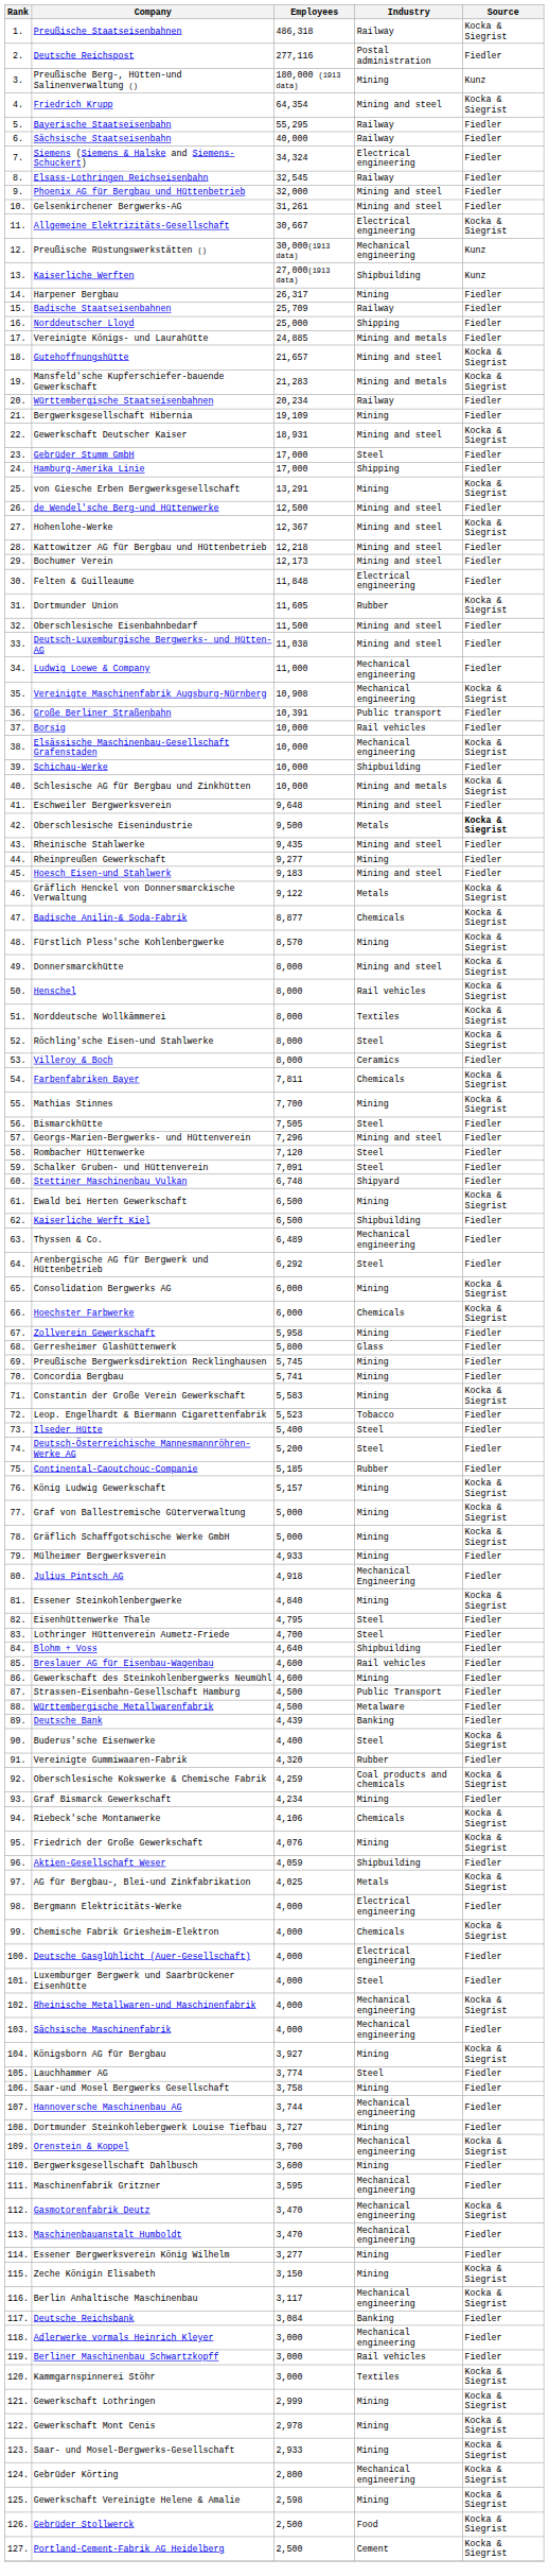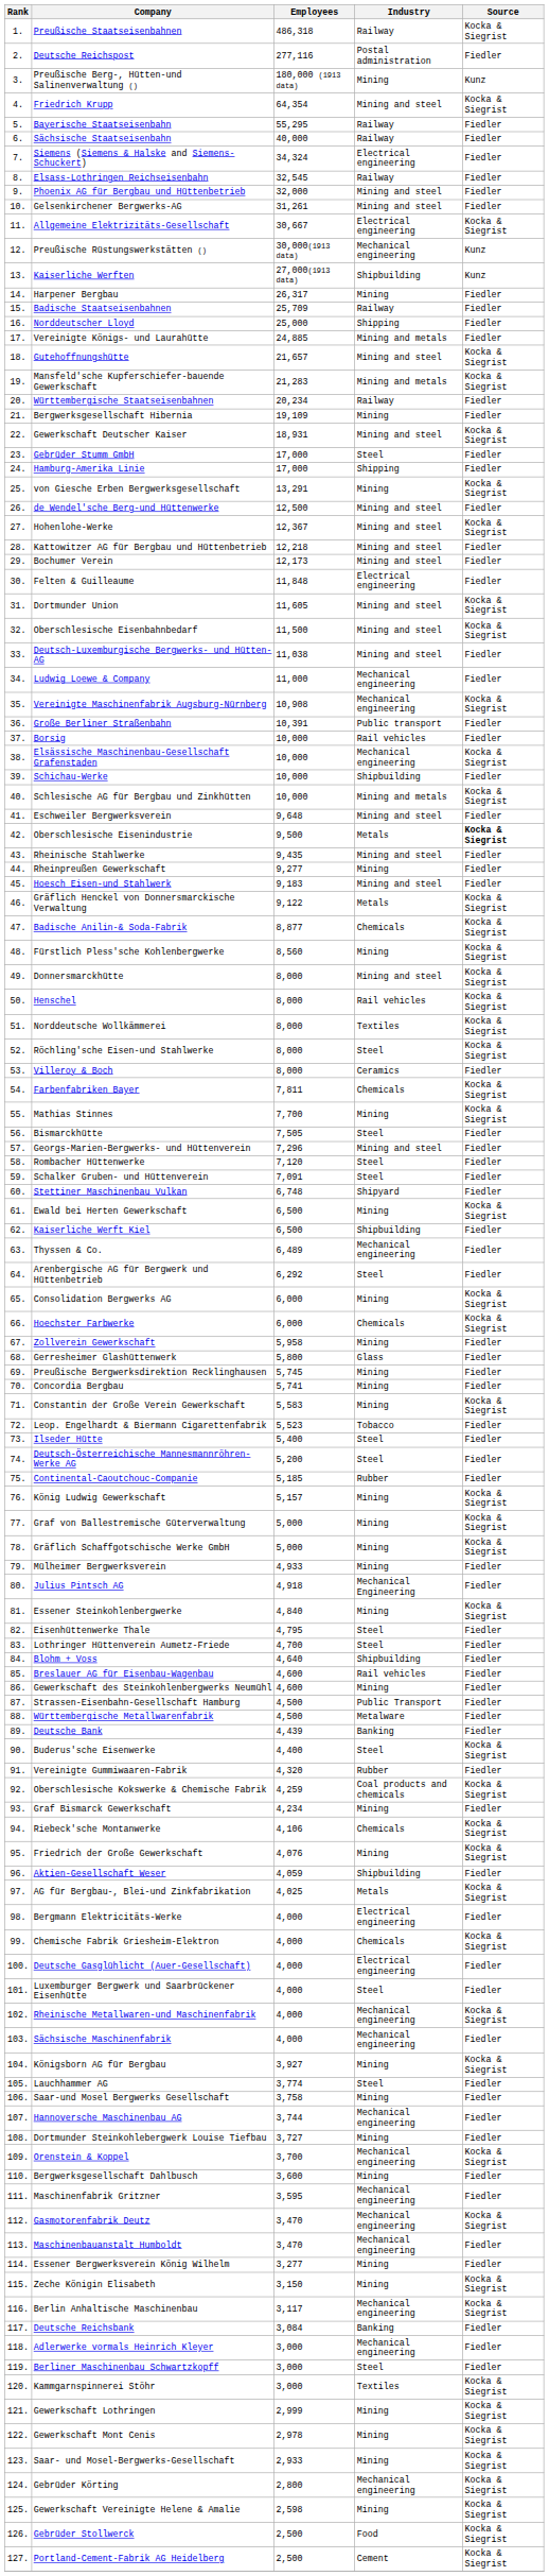 <table class="wikitable sortable" width="90%" style="background:#ffffff;">
 <tr>
 <th width="5%">Rank</th>
 <th width="45%">Company</th>
 <th width="15%">Employees</th>
 <th width="20%">Industry</th>
 <th width="15%">Source</th>
 </tr>
 <tr>
 <td align="center">1.</td>
 <td><a href='#'>Preußische Staatseisenbahnen</a></td>
 <td>486,318</td>
 <td>Railway</td>
 <td>Kocka & Siegrist</td>
 </tr>
 <tr>
 <td align="center">2.</td>
 <td><a href='#'>Deutsche Reichspost</a></td>
 <td>277,116</td>
 <td>Postal administration</td>
 <td>Fiedler</td>
 </tr>
 <tr>
 <td align="center">3.</td>
 <td>Preußische Berg-, Hütten-und Salinenverwaltung <small>()</small></td>
 <td>180,000 <small>(1913 data)</small></td>
 <td>Mining</td>
 <td>Kunz</td>
 </tr>
 <tr>
 <td align="center">4.</td>
 <td><a href='#'>Friedrich Krupp</a></td>
 <td>64,354</td>
 <td>Mining and steel</td>
 <td>Kocka & Siegrist</td>
 </tr>
 <tr>
 <td align="center">5.</td>
 <td><a href='#'>Bayerische Staatseisenbahn</a></td>
 <td>55,295</td>
 <td>Railway</td>
 <td>Fiedler</td>
 </tr>
 <tr>
 <td align="center">6.</td>
 <td><a href='#'>Sächsische Staatseisenbahn</a></td>
 <td>40,000</td>
 <td>Railway</td>
 <td>Fiedler</td>
 </tr>
 <tr>
 <td align="center">7.</td>
 <td><a href='#'>Siemens</a> (<a href='#'>Siemens & Halske</a> and <a href='#'>Siemens-Schuckert</a>)</td>
 <td>34,324</td>
 <td>Electrical engineering</td>
 <td>Fiedler</td>
 </tr>
 <tr>
 <td align="center">8.</td>
 <td><a href='#'>Elsass-Lothringen Reichseisenbahn</a></td>
 <td>32,545</td>
 <td>Railway</td>
 <td>Fiedler</td>
 </tr>
 <tr>
 <td align="center">9.</td>
 <td><a href='#'>Phoenix AG für Bergbau und Hüttenbetrieb</a></td>
 <td>32,000</td>
 <td>Mining and steel</td>
 <td>Fiedler</td>
 </tr>
 <tr>
 <td align="center">10.</td>
 <td>Gelsenkirchener Bergwerks-AG</td>
 <td>31,261</td>
 <td>Mining and steel</td>
 <td>Fiedler</td>
 </tr>
 <tr>
 <td align="center">11.</td>
 <td><a href='#'>Allgemeine Elektrizitäts-Gesellschaft</a></td>
 <td>30,667</td>
 <td>Electrical engineering</td>
 <td>Kocka & Siegrist</td>
 </tr>
 <tr>
 <td align="center">12.</td>
 <td>Preußische Rüstungswerkstätten <small>()</small></td>
 <td>30,000<small>(1913 data)</small></td>
 <td>Mechanical engineering</td>
 <td>Kunz</td>
 </tr>
 <tr>
 <td align="center">13.</td>
 <td><a href='#'>Kaiserliche Werften</a></td>
 <td>27,000<small>(1913 data)</small></td>
 <td>Shipbuilding</td>
 <td>Kunz</td>
 </tr>
 <tr>
 <td align="center">14.</td>
 <td>Harpener Bergbau</td>
 <td>26,317</td>
 <td>Mining</td>
 <td>Fiedler</td>
 </tr>
 <tr>
 <td align="center">15.</td>
 <td><a href='#'>Badische Staatseisenbahnen</a></td>
 <td>25,709</td>
 <td>Railway</td>
 <td>Fiedler</td>
 </tr>
 <tr>
 <td align="center">16.</td>
 <td><a href='#'>Norddeutscher Lloyd</a></td>
 <td>25,000</td>
 <td>Shipping</td>
 <td>Fiedler</td>
 </tr>
 <tr>
 <td align="center">17.</td>
 <td>Vereinigte Königs- und Laurahütte</td>
 <td>24,885</td>
 <td>Mining and metals</td>
 <td>Fiedler</td>
 </tr>
 <tr>
 <td align="center">18.</td>
 <td><a href='#'>Gutehoffnungshütte</a></td>
 <td>21,657</td>
 <td>Mining and steel</td>
 <td>Kocka & Siegrist</td>
 </tr>
 <tr>
 <td align="center">19.</td>
 <td>Mansfeld'sche Kupferschiefer-bauende Gewerkschaft</td>
 <td>21,283</td>
 <td>Mining and metals</td>
 <td>Kocka & Siegrist</td>
 </tr>
 <tr>
 <td align="center">20.</td>
 <td><a href='#'>Württembergische Staatseisenbahnen</a></td>
 <td>20,234</td>
 <td>Railway</td>
 <td>Fiedler</td>
 </tr>
 <tr>
 <td align="center">21.</td>
 <td>Bergwerksgesellschaft Hibernia</td>
 <td>19,109</td>
 <td>Mining</td>
 <td>Fiedler</td>
 </tr>
 <tr>
 <td align="center">22.</td>
 <td>Gewerkschaft Deutscher Kaiser</td>
 <td>18,931</td>
 <td>Mining and steel</td>
 <td>Kocka & Siegrist</td>
 </tr>
 <tr>
 <td align="center">23.</td>
 <td><a href='#'>Gebrüder Stumm GmbH</a></td>
 <td>17,000</td>
 <td>Steel</td>
 <td>Fiedler</td>
 </tr>
 <tr>
 <td align="center">24.</td>
 <td><a href='#'>Hamburg-Amerika Linie</a></td>
 <td>17,000</td>
 <td>Shipping</td>
 <td>Fiedler</td>
 </tr>
 <tr>
 <td align="center">25.</td>
 <td>von Giesche Erben Bergwerksgesellschaft</td>
 <td>13,291</td>
 <td>Mining</td>
 <td>Kocka & Siegrist</td>
 </tr>
 <tr>
 <td align="center">26.</td>
 <td><a href='#'>de Wendel'sche Berg-und Hüttenwerke</a></td>
 <td>12,500</td>
 <td>Mining and steel</td>
 <td>Fiedler</td>
 </tr>
 <tr>
 <td align="center">27.</td>
 <td>Hohenlohe-Werke</td>
 <td>12,367</td>
 <td>Mining and steel</td>
 <td>Kocka & Siegrist</td>
 </tr>
 <tr>
 <td align="center">28.</td>
 <td>Kattowitzer AG für Bergbau und Hüttenbetrieb</td>
 <td>12,218</td>
 <td>Mining and steel</td>
 <td>Fiedler</td>
 </tr>
 <tr>
 <td align="center">29.</td>
 <td>Bochumer Verein</td>
 <td>12,173</td>
 <td>Mining and steel</td>
 <td>Fiedler</td>
 </tr>
 <tr>
 <td align="center">30.</td>
 <td>Felten & Guilleaume</td>
 <td>11,848</td>
 <td>Electrical engineering</td>
 <td>Fiedler</td>
 </tr>
 <tr>
 <td align="center">31.</td>
 <td>Dortmunder Union</td>
 <td>11,605</td>
-<td>Rubber</td>
+<td>Mining and steel</td>
 <td>Kocka & Siegrist</td>
 </tr>
 <tr>
 <td align="center">32.</td>
 <td>Oberschlesische Eisenbahnbedarf</td>
 <td>11,500</td>
 <td>Mining and steel</td>
-<td>Fiedler</td>
+<td>Kocka & Siegrist</td>
 </tr>
 <tr>
 <td align="center">33.</td>
 <td><a href='#'>Deutsch-Luxemburgische Bergwerks- und Hütten-AG</a></td>
 <td>11,038</td>
 <td>Mining and steel</td>
 <td>Fiedler</td>
 </tr>
 <tr>
 <td align="center">34.</td>
 <td><a href='#'>Ludwig Loewe & Company</a></td>
 <td>11,000</td>
 <td>Mechanical engineering</td>
 <td>Fiedler</td>
 </tr>
 <tr>
 <td align="center">35.</td>
 <td><a href='#'>Vereinigte Maschinenfabrik Augsburg-Nürnberg</a></td>
 <td>10,908</td>
 <td>Mechanical engineering</td>
 <td>Kocka & Siegrist</td>
 </tr>
 <tr>
 <td align="center">36.</td>
 <td><a href='#'>Große Berliner Straßenbahn</a></td>
 <td>10,391</td>
 <td>Public transport</td>
 <td>Fiedler</td>
 </tr>
 <tr>
 <td align="center">37.</td>
 <td><a href='#'>Borsig</a></td>
 <td>10,000</td>
 <td>Rail vehicles</td>
 <td>Fiedler</td>
 </tr>
 <tr>
 <td align="center">38.</td>
 <td><a href='#'>Elsässische Maschinenbau-Gesellschaft Grafenstaden</a></td>
 <td>10,000</td>
 <td>Mechanical engineering</td>
 <td>Kocka & Siegrist</td>
 </tr>
 <tr>
 <td align="center">39.</td>
 <td><a href='#'>Schichau-Werke</a></td>
 <td>10,000</td>
 <td>Shipbuilding</td>
 <td>Fiedler</td>
 </tr>
 <tr>
 <td align="center">40.</td>
 <td>Schlesische AG für Bergbau und Zinkhütten</td>
 <td>10,000</td>
 <td>Mining and metals</td>
 <td>Kocka & Siegrist</td>
 </tr>
 <tr>
 <td align="center">41.</td>
 <td>Eschweiler Bergwerksverein</td>
 <td>9,648</td>
 <td>Mining and steel</td>
 <td>Fiedler</td>
 </tr>
 <tr>
 <td align="center">42.</td>
 <td>Oberschlesische Eisenindustrie</td>
 <td>9,500</td>
 <td>Metals</td>
 <td><strong>Kocka & Siegrist</strong></td>
 </tr>
 <tr>
 <td align="center">43.</td>
 <td>Rheinische Stahlwerke</td>
 <td>9,435</td>
 <td>Mining and steel</td>
 <td>Fiedler</td>
 </tr>
 <tr>
 <td align="center">44.</td>
 <td>Rheinpreußen Gewerkschaft</td>
 <td>9,277</td>
 <td>Mining</td>
 <td>Fiedler</td>
 </tr>
 <tr>
 <td align="center">45.</td>
 <td><a href='#'>Hoesch Eisen-und Stahlwerk</a></td>
 <td>9,183</td>
 <td>Mining and steel</td>
 <td>Fiedler</td>
 </tr>
 <tr>
 <td align="center">46.</td>
 <td>Gräflich Henckel von Donnersmarckische Verwaltung</td>
 <td>9,122</td>
 <td>Metals</td>
 <td>Kocka & Siegrist</td>
 </tr>
 <tr>
 <td align="center">47.</td>
 <td><a href='#'>Badische Anilin-& Soda-Fabrik</a></td>
 <td>8,877</td>
 <td>Chemicals</td>
 <td>Kocka & Siegrist</td>
 </tr>
 <tr>
 <td align="center">48.</td>
 <td>Fürstlich Pless'sche Kohlenbergwerke</td>
-<td>8,570</td>
+<td>8,560</td>
 <td>Mining</td>
 <td>Kocka & Siegrist</td>
 </tr>
 <tr>
 <td align="center">49.</td>
 <td>Donnersmarckhütte</td>
 <td>8,000</td>
 <td>Mining and steel</td>
 <td>Kocka & Siegrist</td>
 </tr>
 <tr>
 <td align="center">50.</td>
 <td><a href='#'>Henschel</a></td>
 <td>8,000</td>
 <td>Rail vehicles</td>
 <td>Kocka & Siegrist</td>
 </tr>
 <tr>
 <td align="center">51.</td>
 <td>Norddeutsche Wollkämmerei</td>
 <td>8,000</td>
 <td>Textiles</td>
 <td>Kocka & Siegrist</td>
 </tr>
 <tr>
 <td align="center">52.</td>
 <td>Röchling'sche Eisen-und Stahlwerke</td>
 <td>8,000</td>
 <td>Steel</td>
 <td>Kocka & Siegrist</td>
 </tr>
 <tr>
 <td align="center">53.</td>
 <td><a href='#'>Villeroy & Boch</a></td>
 <td>8,000</td>
 <td>Ceramics</td>
 <td>Fiedler</td>
 </tr>
 <tr>
 <td align="center">54.</td>
 <td><a href='#'>Farbenfabriken Bayer</a></td>
 <td>7,811</td>
 <td>Chemicals</td>
 <td>Kocka & Siegrist</td>
 </tr>
 <tr>
 <td align="center">55.</td>
 <td>Mathias Stinnes</td>
 <td>7,700</td>
 <td>Mining</td>
 <td>Kocka & Siegrist</td>
 </tr>
 <tr>
 <td align="center">56.</td>
 <td>Bismarckhütte</td>
 <td>7,505</td>
 <td>Steel</td>
 <td>Fiedler</td>
 </tr>
 <tr>
 <td align="center">57.</td>
 <td>Georgs-Marien-Bergwerks- und Hüttenverein</td>
 <td>7,296</td>
 <td>Mining and steel</td>
 <td>Fiedler</td>
 </tr>
 <tr>
 <td align="center">58.</td>
 <td>Rombacher Hüttenwerke</td>
 <td>7,120</td>
 <td>Steel</td>
 <td>Fiedler</td>
 </tr>
 <tr>
 <td align="center">59.</td>
 <td>Schalker Gruben- und Hüttenverein</td>
 <td>7,091</td>
 <td>Steel</td>
 <td>Fiedler</td>
 </tr>
 <tr>
 <td align="center">60.</td>
 <td><a href='#'>Stettiner Maschinenbau Vulkan</a></td>
 <td>6,748</td>
 <td>Shipyard</td>
 <td>Fiedler</td>
 </tr>
 <tr>
 <td align="center">61.</td>
 <td>Ewald bei Herten Gewerkschaft</td>
 <td>6,500</td>
 <td>Mining</td>
 <td>Kocka & Siegrist</td>
 </tr>
 <tr>
 <td align="center">62.</td>
 <td><a href='#'>Kaiserliche Werft Kiel</a></td>
 <td>6,500</td>
 <td>Shipbuilding</td>
 <td>Fiedler</td>
 </tr>
 <tr>
 <td align="center">63.</td>
 <td>Thyssen & Co.</td>
 <td>6,489</td>
 <td>Mechanical engineering</td>
 <td>Fiedler</td>
 </tr>
 <tr>
 <td align="center">64.</td>
 <td>Arenbergische AG für Bergwerk und Hüttenbetrieb</td>
 <td>6,292</td>
 <td>Steel</td>
 <td>Fiedler</td>
 </tr>
 <tr>
 <td align="center">65.</td>
 <td>Consolidation Bergwerks AG</td>
 <td>6,000</td>
 <td>Mining</td>
 <td>Kocka & Siegrist</td>
 </tr>
 <tr>
 <td align="center">66.</td>
 <td><a href='#'>Hoechster Farbwerke</a></td>
 <td>6,000</td>
 <td>Chemicals</td>
 <td>Kocka & Siegrist</td>
 </tr>
 <tr>
 <td align="center">67.</td>
 <td><a href='#'>Zollverein Gewerkschaft</a></td>
 <td>5,958</td>
 <td>Mining</td>
 <td>Fiedler</td>
 </tr>
 <tr>
 <td align="center">68.</td>
 <td>Gerresheimer Glashüttenwerk</td>
 <td>5,800</td>
 <td>Glass</td>
 <td>Fiedler</td>
 </tr>
 <tr>
 <td align="center">69.</td>
 <td>Preußische Bergwerksdirektion Recklinghausen</td>
 <td>5,745</td>
 <td>Mining</td>
 <td>Fiedler</td>
 </tr>
 <tr>
 <td align="center">70.</td>
 <td>Concordia Bergbau</td>
 <td>5,741</td>
 <td>Mining</td>
 <td>Fiedler</td>
 </tr>
 <tr>
 <td align="center">71.</td>
 <td>Constantin der Große Verein Gewerkschaft</td>
 <td>5,583</td>
 <td>Mining</td>
 <td>Kocka & Siegrist</td>
 </tr>
 <tr>
 <td align="center">72.</td>
 <td>Leop. Engelhardt & Biermann Cigarettenfabrik</td>
 <td>5,523</td>
 <td>Tobacco</td>
 <td>Fiedler</td>
 </tr>
 <tr>
 <td align="center">73.</td>
 <td><a href='#'>Ilseder Hütte</a></td>
 <td>5,400</td>
 <td>Steel</td>
 <td>Fiedler</td>
 </tr>
 <tr>
 <td align="center">74.</td>
 <td><a href='#'>Deutsch-Österreichische Mannesmannröhren-Werke AG</a></td>
 <td>5,200</td>
 <td>Steel</td>
 <td>Fiedler</td>
 </tr>
 <tr>
 <td align="center">75.</td>
 <td><a href='#'>Continental-Caoutchouc-Companie</a></td>
 <td>5,185</td>
 <td>Rubber</td>
 <td>Fiedler</td>
 </tr>
 <tr>
 <td align="center">76.</td>
 <td>König Ludwig Gewerkschaft</td>
 <td>5,157</td>
 <td>Mining</td>
 <td>Kocka & Siegrist</td>
 </tr>
 <tr>
 <td align="center">77.</td>
 <td>Graf von Ballestremische Güterverwaltung</td>
 <td>5,000</td>
 <td>Mining</td>
 <td>Kocka & Siegrist</td>
 </tr>
 <tr>
 <td align="center">78.</td>
 <td>Gräflich Schaffgotschische Werke GmbH</td>
 <td>5,000</td>
 <td>Mining</td>
 <td>Kocka & Siegrist</td>
 </tr>
 <tr>
 <td align="center">79.</td>
 <td>Mülheimer Bergwerksverein</td>
 <td>4,933</td>
 <td>Mining</td>
 <td>Fiedler</td>
 </tr>
 <tr>
 <td align="center">80.</td>
 <td><a href='#'>Julius Pintsch AG</a></td>
 <td>4,918</td>
 <td>Mechanical Engineering</td>
 <td>Fiedler</td>
 </tr>
 <tr>
 <td align="center">81.</td>
 <td>Essener Steinkohlenbergwerke</td>
 <td>4,840</td>
 <td>Mining</td>
 <td>Kocka & Siegrist</td>
 </tr>
 <tr>
 <td align="center">82.</td>
 <td>Eisenhüttenwerke Thale</td>
 <td>4,795</td>
 <td>Steel</td>
 <td>Fiedler</td>
 </tr>
 <tr>
 <td align="center">83.</td>
 <td>Lothringer Hüttenverein Aumetz-Friede</td>
 <td>4,700</td>
 <td>Steel</td>
 <td>Fiedler</td>
 </tr>
 <tr>
 <td align="center">84.</td>
 <td><a href='#'>Blohm + Voss</a></td>
 <td>4,640</td>
 <td>Shipbuilding</td>
 <td>Fiedler</td>
 </tr>
 <tr>
 <td align="center">85.</td>
 <td><a href='#'>Breslauer AG für Eisenbau-Wagenbau</a></td>
 <td>4,600</td>
 <td>Rail vehicles</td>
 <td>Fiedler</td>
 </tr>
 <tr>
 <td align="center">86.</td>
 <td>Gewerkschaft des Steinkohlenbergwerks Neumühl</td>
 <td>4,600</td>
 <td>Mining</td>
 <td>Fiedler</td>
 </tr>
 <tr>
 <td align="center">87.</td>
 <td>Strassen-Eisenbahn-Gesellschaft Hamburg</td>
 <td>4,500</td>
 <td>Public Transport</td>
 <td>Fiedler</td>
 </tr>
 <tr>
 <td align="center">88.</td>
 <td><a href='#'>Württembergische Metallwarenfabrik</a></td>
 <td>4,500</td>
 <td>Metalware</td>
 <td>Fiedler</td>
 </tr>
 <tr>
 <td align="center">89.</td>
 <td><a href='#'>Deutsche Bank</a></td>
 <td>4,439</td>
 <td>Banking</td>
 <td>Fiedler</td>
 </tr>
 <tr>
 <td align="center">90.</td>
 <td>Buderus'sche Eisenwerke</td>
 <td>4,400</td>
 <td>Steel</td>
 <td>Kocka & Siegrist</td>
 </tr>
 <tr>
 <td align="center">91.</td>
 <td>Vereinigte Gummiwaaren-Fabrik</td>
 <td>4,320</td>
 <td>Rubber</td>
 <td>Fiedler</td>
 </tr>
 <tr>
 <td align="center">92.</td>
 <td>Oberschlesische Kokswerke & Chemische Fabrik</td>
 <td>4,259</td>
 <td>Coal products and chemicals</td>
 <td>Kocka & Siegrist</td>
 </tr>
 <tr>
 <td align="center">93.</td>
 <td>Graf Bismarck Gewerkschaft</td>
 <td>4,234</td>
 <td>Mining</td>
 <td>Fiedler</td>
 </tr>
 <tr>
 <td align="center">94.</td>
 <td>Riebeck'sche Montanwerke</td>
 <td>4,106</td>
 <td>Chemicals</td>
 <td>Kocka & Siegrist</td>
 </tr>
 <tr>
 <td align="center">95.</td>
 <td>Friedrich der Große Gewerkschaft</td>
 <td>4,076</td>
 <td>Mining</td>
 <td>Kocka & Siegrist</td>
 </tr>
 <tr>
 <td align="center">96.</td>
 <td><a href='#'>Aktien-Gesellschaft Weser</a></td>
 <td>4,059</td>
 <td>Shipbuilding</td>
 <td>Fiedler</td>
 </tr>
 <tr>
 <td align="center">97.</td>
 <td>AG für Bergbau-, Blei-und Zinkfabrikation</td>
 <td>4,025</td>
 <td>Metals</td>
 <td>Kocka & Siegrist</td>
 </tr>
 <tr>
 <td align="center">98.</td>
 <td>Bergmann Elektricitäts-Werke</td>
 <td>4,000</td>
 <td>Electrical engineering</td>
 <td>Fiedler</td>
 </tr>
 <tr>
 <td align="center">99.</td>
 <td>Chemische Fabrik Griesheim-Elektron</td>
 <td>4,000</td>
 <td>Chemicals</td>
 <td>Kocka & Siegrist</td>
 </tr>
 <tr>
 <td align="center">100.</td>
 <td><a href='#'>Deutsche Gasglühlicht (Auer-Gesellschaft)</a></td>
 <td>4,000</td>
 <td>Electrical engineering</td>
 <td>Fiedler</td>
 </tr>
 <tr>
 <td align="center">101.</td>
 <td>Luxemburger Bergwerk und Saarbrückener Eisenhütte</td>
 <td>4,000</td>
 <td>Steel</td>
 <td>Fiedler</td>
 </tr>
 <tr>
 <td align="center">102.</td>
 <td><a href='#'>Rheinische Metallwaren-und Maschinenfabrik</a></td>
 <td>4,000</td>
 <td>Mechanical engineering</td>
 <td>Kocka & Siegrist</td>
 </tr>
 <tr>
 <td align="center">103.</td>
 <td><a href='#'>Sächsische Maschinenfabrik</a></td>
 <td>4,000</td>
 <td>Mechanical engineering</td>
 <td>Fiedler</td>
 </tr>
 <tr>
 <td align="center">104.</td>
 <td>Königsborn AG für Bergbau</td>
 <td>3,927</td>
 <td>Mining</td>
 <td>Kocka & Siegrist</td>
 </tr>
 <tr>
 <td align="center">105.</td>
 <td>Lauchhammer AG</td>
 <td>3,774</td>
 <td>Steel</td>
 <td>Fiedler</td>
 </tr>
 <tr>
 <td align="center">106.</td>
 <td>Saar-und Mosel Bergwerks Gesellschaft</td>
 <td>3,758</td>
 <td>Mining</td>
 <td>Fiedler</td>
 </tr>
 <tr>
 <td align="center">107.</td>
 <td><a href='#'>Hannoversche Maschinenbau AG</a></td>
 <td>3,744</td>
 <td>Mechanical engineering</td>
 <td>Fiedler</td>
 </tr>
 <tr>
 <td align="center">108.</td>
 <td>Dortmunder Steinkohlebergwerk Louise Tiefbau</td>
 <td>3,727</td>
 <td>Mining</td>
 <td>Fiedler</td>
 </tr>
 <tr>
 <td align="center">109.</td>
 <td><a href='#'>Orenstein & Koppel</a></td>
 <td>3,700</td>
 <td>Mechanical engineering</td>
 <td>Kocka & Siegrist</td>
 </tr>
 <tr>
 <td align="center">110.</td>
 <td>Bergwerksgesellschaft Dahlbusch</td>
 <td>3,600</td>
 <td>Mining</td>
 <td>Fiedler</td>
 </tr>
 <tr>
 <td align="center">111.</td>
 <td>Maschinenfabrik Gritzner</td>
 <td>3,595</td>
 <td>Mechanical engineering</td>
 <td>Fiedler</td>
 </tr>
 <tr>
 <td align="center">112.</td>
 <td><a href='#'>Gasmotorenfabrik Deutz</a></td>
 <td>3,470</td>
 <td>Mechanical engineering</td>
 <td>Kocka & Siegrist</td>
 </tr>
 <tr>
 <td align="center">113.</td>
 <td><a href='#'>Maschinenbauanstalt Humboldt</a></td>
 <td>3,470</td>
 <td>Mechanical engineering</td>
 <td>Fiedler</td>
 </tr>
 <tr>
 <td align="center">114.</td>
 <td>Essener Bergwerksverein König Wilhelm</td>
 <td>3,277</td>
 <td>Mining</td>
 <td>Fiedler</td>
 </tr>
 <tr>
 <td align="center">115.</td>
 <td>Zeche Königin Elisabeth</td>
 <td>3,150</td>
 <td>Mining</td>
 <td>Kocka & Siegrist</td>
 </tr>
 <tr>
 <td align="center">116.</td>
 <td>Berlin Anhaltische Maschinenbau</td>
 <td>3,117</td>
 <td>Mechanical engineering</td>
 <td>Kocka & Siegrist</td>
 </tr>
 <tr>
 <td align="center">117.</td>
 <td><a href='#'>Deutsche Reichsbank</a></td>
 <td>3,084</td>
 <td>Banking</td>
 <td>Fiedler</td>
 </tr>
 <tr>
 <td align="center">118.</td>
 <td><a href='#'>Adlerwerke vormals Heinrich Kleyer</a></td>
 <td>3,000</td>
 <td>Mechanical engineering</td>
 <td>Fiedler</td>
 </tr>
 <tr>
 <td align="center">119.</td>
 <td><a href='#'>Berliner Maschinenbau Schwartzkopff</a></td>
 <td>3,000</td>
-<td>Rail vehicles</td>
+<td>Steel</td>
 <td>Fiedler</td>
 </tr>
 <tr>
 <td align="center">120.</td>
 <td>Kammgarnspinnerei Stöhr</td>
 <td>3,000</td>
 <td>Textiles</td>
 <td>Kocka & Siegrist</td>
 </tr>
 <tr>
 <td align="center">121.</td>
 <td>Gewerkschaft Lothringen</td>
 <td>2,999</td>
 <td>Mining</td>
 <td>Kocka & Siegrist</td>
 </tr>
 <tr>
 <td align="center">122.</td>
 <td>Gewerkschaft Mont Cenis</td>
 <td>2,978</td>
 <td>Mining</td>
 <td>Kocka & Siegrist</td>
 </tr>
 <tr>
 <td align="center">123.</td>
 <td>Saar- und Mosel-Bergwerks-Gesellschaft</td>
 <td>2,933</td>
 <td>Mining</td>
 <td>Kocka & Siegrist</td>
 </tr>
 <tr>
 <td align="center">124.</td>
 <td>Gebrüder Körting</td>
 <td>2,800</td>
 <td>Mechanical engineering</td>
 <td>Kocka & Siegrist</td>
 </tr>
 <tr>
 <td align="center">125.</td>
 <td>Gewerkschaft Vereinigte Helene & Amalie</td>
 <td>2,598</td>
 <td>Mining</td>
 <td>Kocka & Siegrist</td>
 </tr>
 <tr>
 <td align="center">126.</td>
 <td><a href='#'>Gebrüder Stollwerck</a></td>
 <td>2,500</td>
 <td>Food</td>
 <td>Kocka & Siegrist</td>
 </tr>
 <tr>
 <td align="center">127.</td>
 <td><a href='#'>Portland-Cement-Fabrik AG Heidelberg</a></td>
 <td>2,500</td>
 <td>Cement</td>
 <td>Kocka & Siegrist</td>
 </tr>
 <tr>
 </tr>
 </table>
